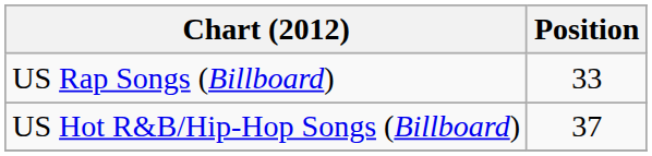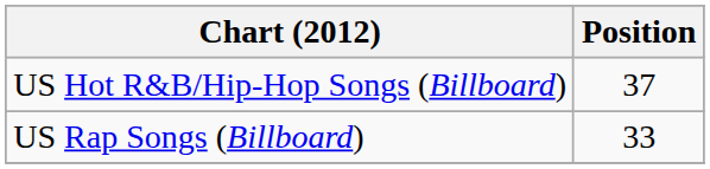 <table class="wikitable">
 <tr>
 <th scope="col">Chart (2012)</th>
 <th scope="col">Position</th>
 </tr>
 <tr>
+<td>US <a href='#'>Hot R&B/Hip-Hop Songs</a> (<em><a href='#'>Billboard</a></em>)</td>
+<td style="text-align:center;">37</td>
+</tr>
+<tr>
 <td>US <a href='#'>Rap Songs</a> (<em><a href='#'>Billboard</a></em>)</td>
 <td style="text-align:center;">33</td>
 </tr>
 <tr>
-<td>US <a href='#'>Hot R&B/Hip-Hop Songs</a> (<em><a href='#'>Billboard</a></em>)</td>
-<td style="text-align:center;">37</td>
-</tr>
-<tr>
 </tr>
 </table>
